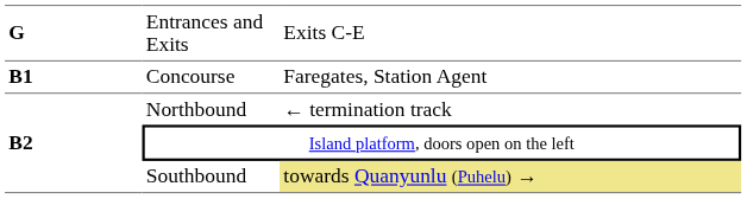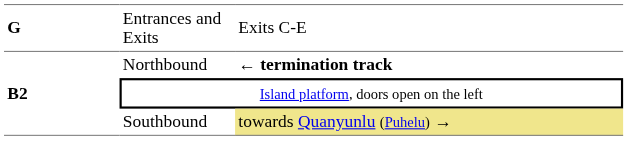 <table cellspacing=0 cellpadding=3>
 <tr>
 <td style="border-top:solid 1px gray;border-bottom:solid 1px gray;" width=100><strong>G</strong></td>
 <td style="border-top:solid 1px gray;border-bottom:solid 1px gray;" width=100>Entrances and Exits</td>
 <td style="border-top:solid 1px gray;border-bottom:solid 1px gray;" width=350>Exits C-E</td>
 </tr>
 <tr>
-<td style="border-bottom:solid 1px gray;"><strong>B1</strong></td>
-<td style="border-bottom:solid 1px gray;">Concourse</td>
-<td style="border-bottom:solid 1px gray;">Faregates, Station Agent</td>
-</tr>
-<tr>
 <td style="border-bottom:solid 1px gray;" rowspan=3><strong>B2</strong></td>
 <td>Northbound</td>
-<td>←  termination track</td>
+<td><strong>←  termination track</strong></td>
 </tr>
 <tr>
 <td style="border-right:solid 2px black;border-left:solid 2px black;border-top:solid 2px black;border-bottom:solid 2px black;text-align:center;" colspan=2><small><a href='#'>Island platform</a>, doors open on the left</small></td>
 </tr>
 <tr>
 <td style="border-bottom:solid 1px gray;">Southbound</td>
 <td style="background: khaki; border-bottom:solid 1px gray;">  towards <a href='#'>Quanyunlu</a> <small>(<a href='#'>Puhelu</a>)</small> →</td>
 </tr>
 </table>
